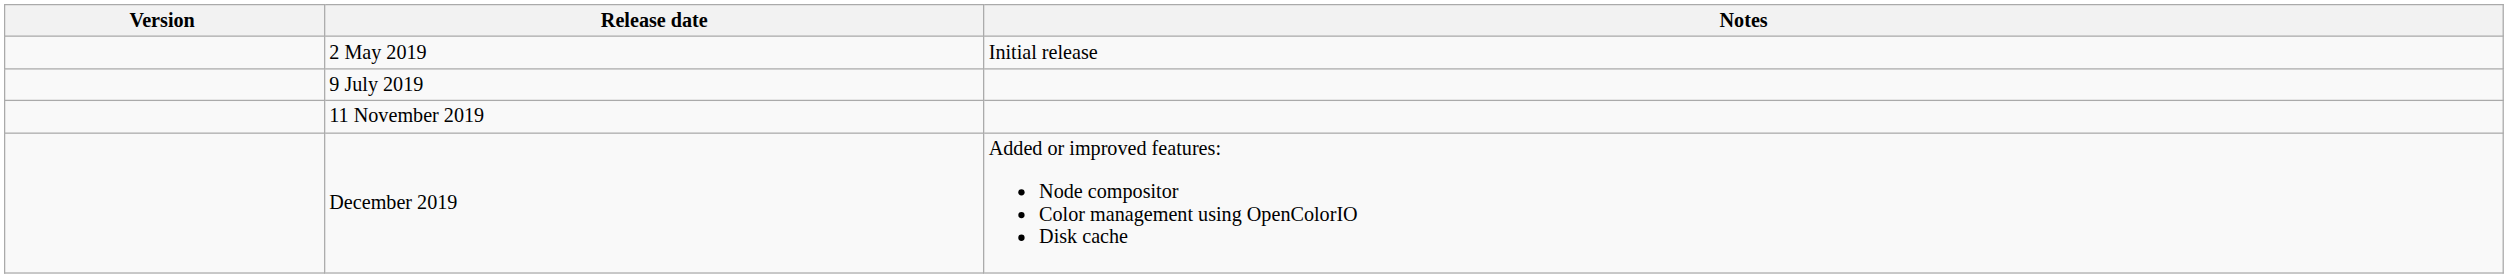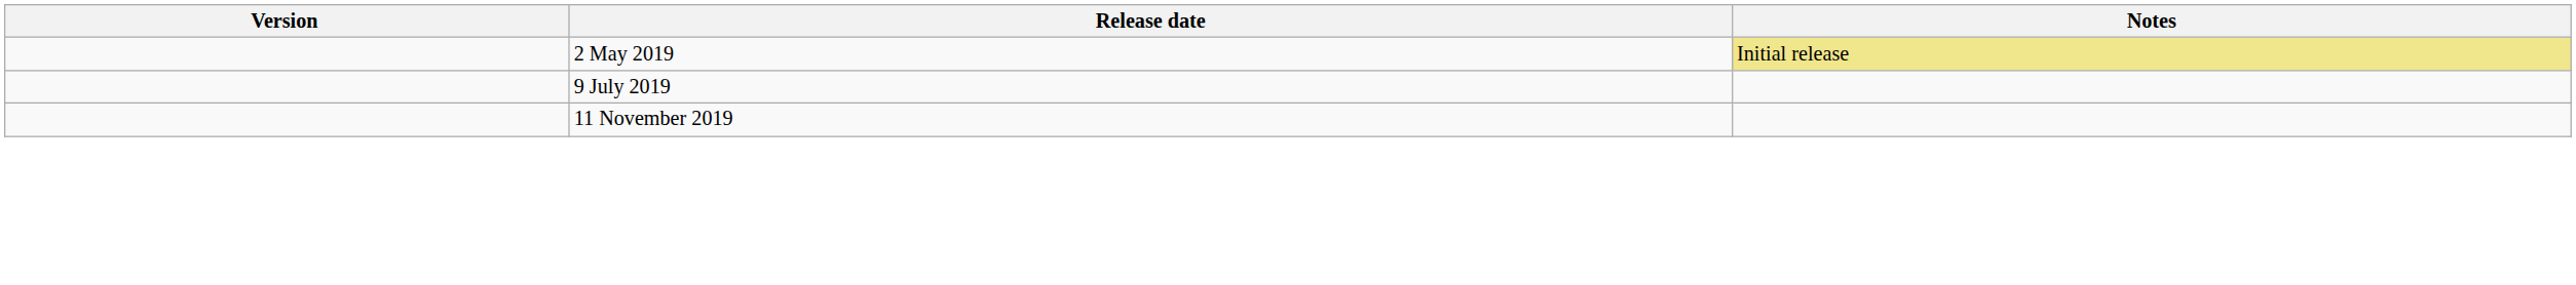 <table class="wikitable"; width="100%">
 <tr>
 <th>Version </th>
 <th>Release date</th>
 <th>Notes</th>
 </tr>
 <tr>
 <td></td>
 <td>2 May 2019</td>
-<td>Initial release</td>
+<td style="background: khaki;">Initial release</td>
 </tr>
 <tr>
 <td></td>
 <td>9 July 2019</td>
 <td></td>
 </tr>
 <tr>
 <td></td>
 <td>11 November 2019</td>
 <td></td>
 </tr>
-<tr>
-<td></td>
-<td>December 2019</td>
-<td>Added or improved features:<br><ul><li>Node compositor</li><li>Color management using OpenColorIO</li><li>Disk cache</li></ul></td>
-</tr>
 </table>
